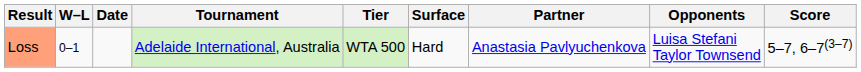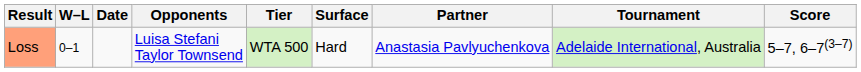 <table class="sortable wikitable">
 <tr>
 <th>Result</th>
 <th class="unsortable">W–L</th>
 <th>Date</th>
-<th>Tournament</th>
+<th>Opponents</th>
 <th>Tier</th>
 <th>Surface</th>
 <th>Partner</th>
-<th>Opponents</th>
+<th>Tournament</th>
 <th class="unsortable">Score</th>
 </tr>
 <tr>
 <td bgcolor=FFA07A>Loss</td>
 <td><small>0–1</small></td>
 <td><a href='#'></a></td>
-<td bgcolor=#d4f1c5><a href='#'>Adelaide International</a>, Australia</td>
+<td> <a href='#'>Luisa Stefani</a> <br>  <a href='#'>Taylor Townsend</a></td>
 <td bgcolor=#d4f1c5>WTA 500</td>
 <td>Hard</td>
 <td> <a href='#'>Anastasia Pavlyuchenkova</a></td>
-<td> <a href='#'>Luisa Stefani</a> <br>  <a href='#'>Taylor Townsend</a></td>
+<td bgcolor=#d4f1c5><a href='#'>Adelaide International</a>, Australia</td>
 <td>5–7, 6–7<sup>(3–7)</sup></td>
 </tr>
 </table>
